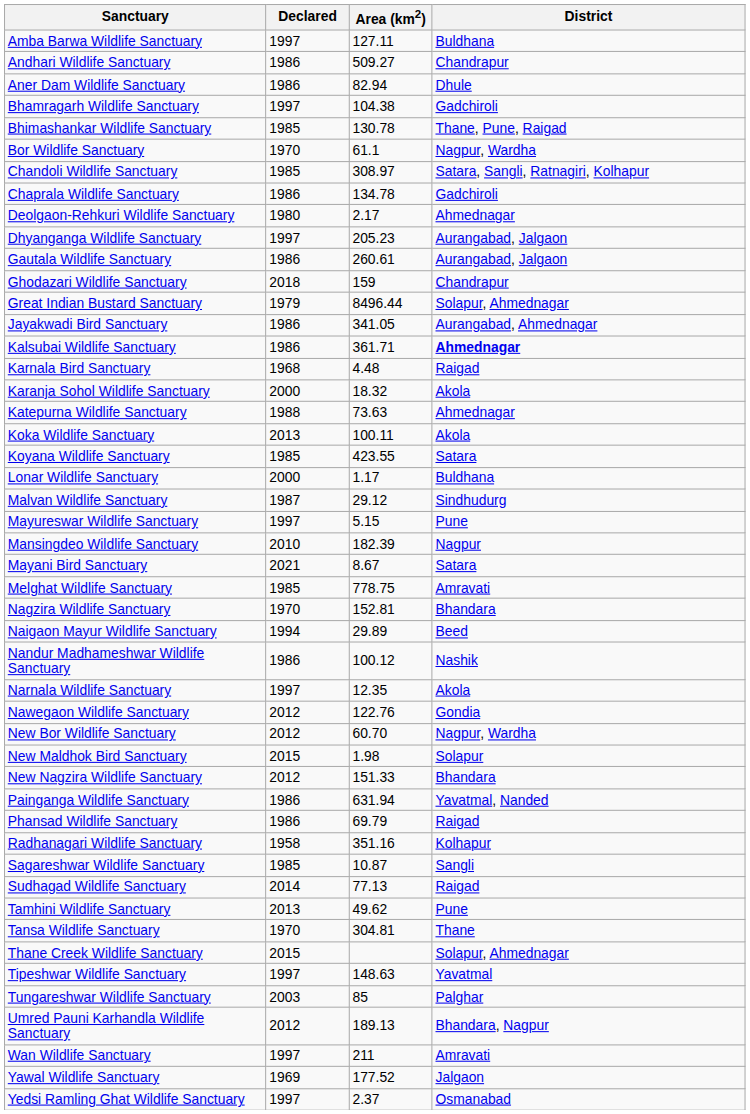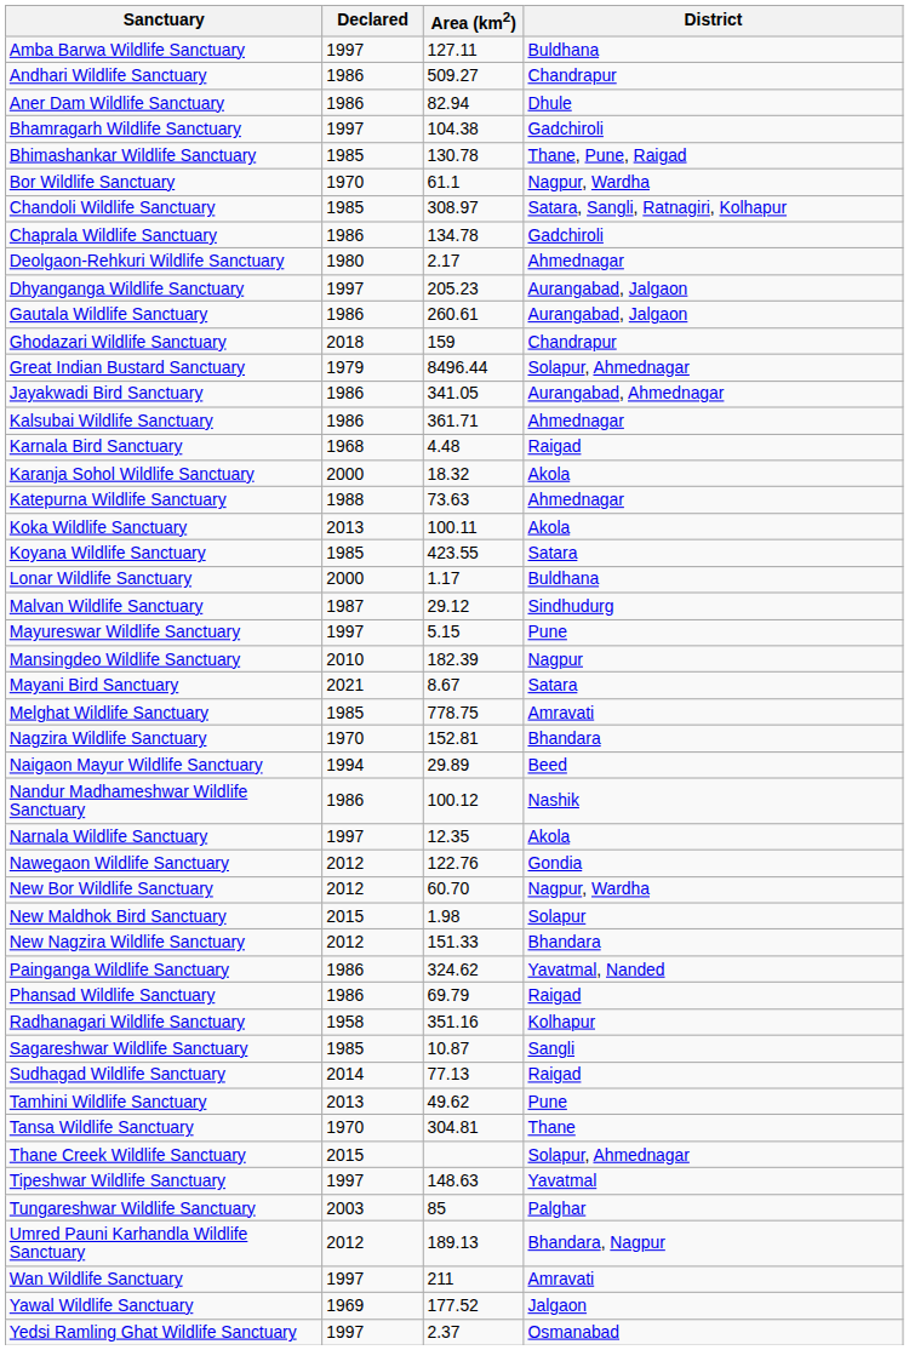 <table class="wikitable sortable defaultcenter col1left col4left" style="font-size: 85%">
 <tr>
 <th scope="col" style="width: 250px;">Sanctuary</th>
 <th scope="col" style="width: 75px;">Declared</th>
 <th scope="col" style="width: 75px;">Area (km<sup>2</sup>)</th>
 <th scope="col" style="width: 300px;">District</th>
 </tr>
 <tr>
 <td><a href='#'>Amba Barwa Wildlife Sanctuary</a></td>
 <td>1997</td>
 <td>127.11</td>
 <td><a href='#'>Buldhana</a></td>
 </tr>
 <tr>
 <td><a href='#'>Andhari Wildlife Sanctuary</a></td>
 <td>1986</td>
 <td>509.27</td>
 <td><a href='#'>Chandrapur</a></td>
 </tr>
 <tr>
 <td><a href='#'>Aner Dam Wildlife Sanctuary</a></td>
 <td>1986</td>
 <td>82.94</td>
 <td><a href='#'>Dhule</a></td>
 </tr>
 <tr>
 <td><a href='#'>Bhamragarh Wildlife Sanctuary</a></td>
 <td>1997</td>
 <td>104.38</td>
 <td><a href='#'>Gadchiroli</a></td>
 </tr>
 <tr>
 <td><a href='#'>Bhimashankar Wildlife Sanctuary</a></td>
 <td>1985</td>
 <td>130.78</td>
 <td><a href='#'>Thane</a>, <a href='#'>Pune</a>, <a href='#'>Raigad</a></td>
 </tr>
 <tr>
 <td><a href='#'>Bor Wildlife Sanctuary</a></td>
 <td>1970</td>
 <td>61.1</td>
 <td><a href='#'>Nagpur</a>, <a href='#'>Wardha</a></td>
 </tr>
 <tr>
 <td><a href='#'>Chandoli Wildlife Sanctuary</a></td>
 <td>1985</td>
 <td>308.97</td>
 <td><a href='#'>Satara</a>, <a href='#'>Sangli</a>,  <a href='#'>Ratnagiri</a>, <a href='#'>Kolhapur</a></td>
 </tr>
 <tr>
 <td><a href='#'>Chaprala Wildlife Sanctuary</a></td>
 <td>1986</td>
 <td>134.78</td>
 <td><a href='#'>Gadchiroli</a></td>
 </tr>
 <tr>
 <td><a href='#'>Deolgaon‑Rehkuri Wildlife Sanctuary</a></td>
 <td>1980</td>
 <td>2.17</td>
 <td><a href='#'>Ahmednagar</a></td>
 </tr>
 <tr>
 <td><a href='#'>Dhyanganga Wildlife Sanctuary</a></td>
 <td>1997</td>
 <td>205.23</td>
 <td><a href='#'>Aurangabad</a>, <a href='#'>Jalgaon</a></td>
 </tr>
 <tr>
 <td><a href='#'>Gautala Wildlife Sanctuary</a></td>
 <td>1986</td>
 <td>260.61</td>
 <td><a href='#'>Aurangabad</a>, <a href='#'>Jalgaon</a></td>
 </tr>
 <tr>
 <td><a href='#'>Ghodazari Wildlife Sanctuary</a></td>
 <td>2018</td>
 <td>159</td>
 <td><a href='#'>Chandrapur</a></td>
 </tr>
 <tr>
 <td><a href='#'>Great Indian Bustard Sanctuary</a></td>
 <td>1979</td>
 <td>8496.44</td>
 <td><a href='#'>Solapur</a>, <a href='#'>Ahmednagar</a></td>
 </tr>
 <tr>
 <td><a href='#'>Jayakwadi Bird Sanctuary</a></td>
 <td>1986</td>
 <td>341.05</td>
 <td><a href='#'>Aurangabad</a>, <a href='#'>Ahmednagar</a></td>
 </tr>
 <tr>
 <td><a href='#'>Kalsubai Wildlife Sanctuary</a></td>
 <td>1986</td>
 <td>361.71</td>
-<td><strong><a href='#'>Ahmednagar</a></strong></td>
+<td><a href='#'>Ahmednagar</a></td>
 </tr>
 <tr>
 <td><a href='#'>Karnala Bird Sanctuary</a></td>
 <td>1968</td>
 <td>4.48</td>
 <td><a href='#'>Raigad</a></td>
 </tr>
 <tr>
 <td><a href='#'>Karanja Sohol Wildlife Sanctuary</a></td>
 <td>2000</td>
 <td>18.32</td>
 <td><a href='#'>Akola</a></td>
 </tr>
 <tr>
 <td><a href='#'>Katepurna Wildlife Sanctuary</a></td>
 <td>1988</td>
 <td>73.63</td>
 <td><a href='#'>Ahmednagar</a></td>
 </tr>
 <tr>
 <td><a href='#'>Koka Wildlife Sanctuary</a></td>
 <td>2013</td>
 <td>100.11</td>
 <td><a href='#'>Akola</a></td>
 </tr>
 <tr>
 <td><a href='#'>Koyana Wildlife Sanctuary</a></td>
 <td>1985</td>
 <td>423.55</td>
 <td><a href='#'>Satara</a></td>
 </tr>
 <tr>
 <td><a href='#'>Lonar Wildlife Sanctuary</a></td>
 <td>2000</td>
 <td>1.17</td>
 <td><a href='#'>Buldhana</a></td>
 </tr>
 <tr>
 <td><a href='#'>Malvan Wildlife Sanctuary</a></td>
 <td>1987</td>
 <td>29.12</td>
 <td><a href='#'>Sindhudurg</a></td>
 </tr>
 <tr>
 <td><a href='#'>Mayureswar Wildlife Sanctuary</a></td>
 <td>1997</td>
 <td>5.15</td>
 <td><a href='#'>Pune</a></td>
 </tr>
 <tr>
 <td><a href='#'>Mansingdeo Wildlife Sanctuary</a></td>
 <td>2010</td>
 <td>182.39</td>
 <td><a href='#'>Nagpur</a></td>
 </tr>
 <tr>
 <td><a href='#'>Mayani Bird Sanctuary</a></td>
 <td>2021</td>
 <td>8.67</td>
 <td><a href='#'>Satara</a></td>
 </tr>
 <tr>
 <td><a href='#'>Melghat Wildlife Sanctuary</a></td>
 <td>1985</td>
 <td>778.75</td>
 <td><a href='#'>Amravati</a></td>
 </tr>
 <tr>
 <td><a href='#'>Nagzira Wildlife Sanctuary</a></td>
 <td>1970</td>
 <td>152.81</td>
 <td><a href='#'>Bhandara</a></td>
 </tr>
 <tr>
 <td><a href='#'>Naigaon Mayur Wildlife Sanctuary</a></td>
 <td>1994</td>
 <td>29.89</td>
 <td><a href='#'>Beed</a></td>
 </tr>
 <tr>
 <td><a href='#'>Nandur Madhameshwar Wildlife Sanctuary</a></td>
 <td>1986</td>
 <td>100.12</td>
 <td><a href='#'>Nashik</a></td>
 </tr>
 <tr>
 <td><a href='#'>Narnala Wildlife Sanctuary</a></td>
 <td>1997</td>
 <td>12.35</td>
 <td><a href='#'>Akola</a></td>
 </tr>
 <tr>
 <td><a href='#'>Nawegaon Wildlife Sanctuary</a></td>
 <td>2012</td>
 <td>122.76</td>
 <td><a href='#'>Gondia</a></td>
 </tr>
 <tr>
 <td><a href='#'>New Bor Wildlife Sanctuary</a></td>
 <td>2012</td>
 <td>60.70</td>
 <td><a href='#'>Nagpur</a>, <a href='#'>Wardha</a></td>
 </tr>
 <tr>
 <td><a href='#'>New Maldhok Bird Sanctuary</a></td>
 <td>2015</td>
 <td>1.98</td>
 <td><a href='#'>Solapur</a></td>
 </tr>
 <tr>
 <td><a href='#'>New Nagzira Wildlife Sanctuary</a></td>
 <td>2012</td>
 <td>151.33</td>
 <td><a href='#'>Bhandara</a></td>
 </tr>
 <tr>
 <td><a href='#'>Painganga Wildlife Sanctuary</a></td>
 <td>1986</td>
-<td>631.94</td>
+<td>324.62</td>
 <td><a href='#'>Yavatmal</a>, <a href='#'>Nanded</a></td>
 </tr>
 <tr>
 <td><a href='#'>Phansad Wildlife Sanctuary</a></td>
 <td>1986</td>
 <td>69.79</td>
 <td><a href='#'>Raigad</a></td>
 </tr>
 <tr>
 <td><a href='#'>Radhanagari Wildlife Sanctuary</a></td>
 <td>1958</td>
 <td>351.16</td>
 <td><a href='#'>Kolhapur</a></td>
 </tr>
 <tr>
 <td><a href='#'>Sagareshwar Wildlife Sanctuary</a></td>
 <td>1985</td>
 <td>10.87</td>
 <td><a href='#'>Sangli</a></td>
 </tr>
 <tr>
 <td><a href='#'>Sudhagad Wildlife Sanctuary</a></td>
 <td>2014</td>
 <td>77.13</td>
 <td><a href='#'>Raigad</a></td>
 </tr>
 <tr>
 <td><a href='#'>Tamhini Wildlife Sanctuary</a></td>
 <td>2013</td>
 <td>49.62</td>
 <td><a href='#'>Pune</a></td>
 </tr>
 <tr>
 <td><a href='#'>Tansa Wildlife Sanctuary</a></td>
 <td>1970</td>
 <td>304.81</td>
 <td><a href='#'>Thane</a></td>
 </tr>
 <tr>
 <td><a href='#'>Thane Creek Wildlife Sanctuary</a></td>
 <td>2015</td>
 <td></td>
 <td><a href='#'>Solapur</a>, <a href='#'>Ahmednagar</a></td>
 </tr>
 <tr>
 <td><a href='#'>Tipeshwar Wildlife Sanctuary</a></td>
 <td>1997</td>
 <td>148.63</td>
 <td><a href='#'>Yavatmal</a></td>
 </tr>
 <tr>
 <td><a href='#'>Tungareshwar Wildlife Sanctuary</a></td>
 <td>2003</td>
 <td>85</td>
 <td><a href='#'>Palghar</a></td>
 </tr>
 <tr>
 <td><a href='#'>Umred Pauni Karhandla Wildlife Sanctuary</a></td>
 <td>2012</td>
 <td>189.13</td>
 <td><a href='#'>Bhandara</a>, <a href='#'>Nagpur</a></td>
 </tr>
 <tr>
 <td><a href='#'>Wan Wildlife Sanctuary</a></td>
 <td>1997</td>
 <td>211</td>
 <td><a href='#'>Amravati</a></td>
 </tr>
 <tr>
 <td><a href='#'>Yawal Wildlife Sanctuary</a></td>
 <td>1969</td>
 <td>177.52</td>
 <td><a href='#'>Jalgaon</a></td>
 </tr>
 <tr>
 <td><a href='#'>Yedsi Ramling Ghat Wildlife Sanctuary</a></td>
 <td>1997</td>
 <td>2.37</td>
 <td><a href='#'>Osmanabad</a></td>
 </tr>
 </table>
